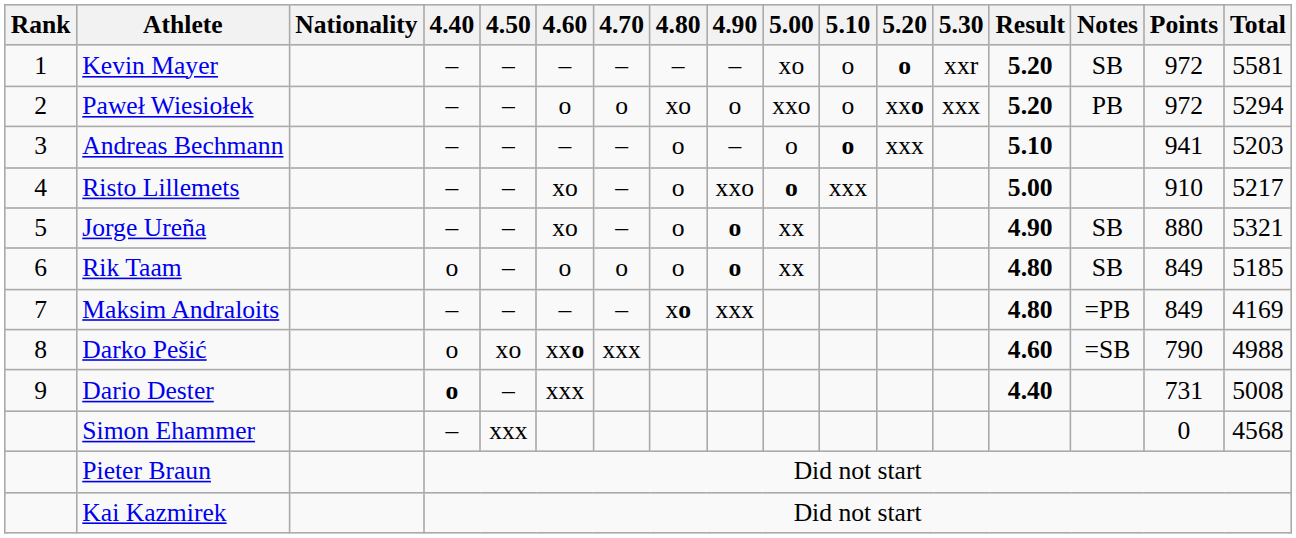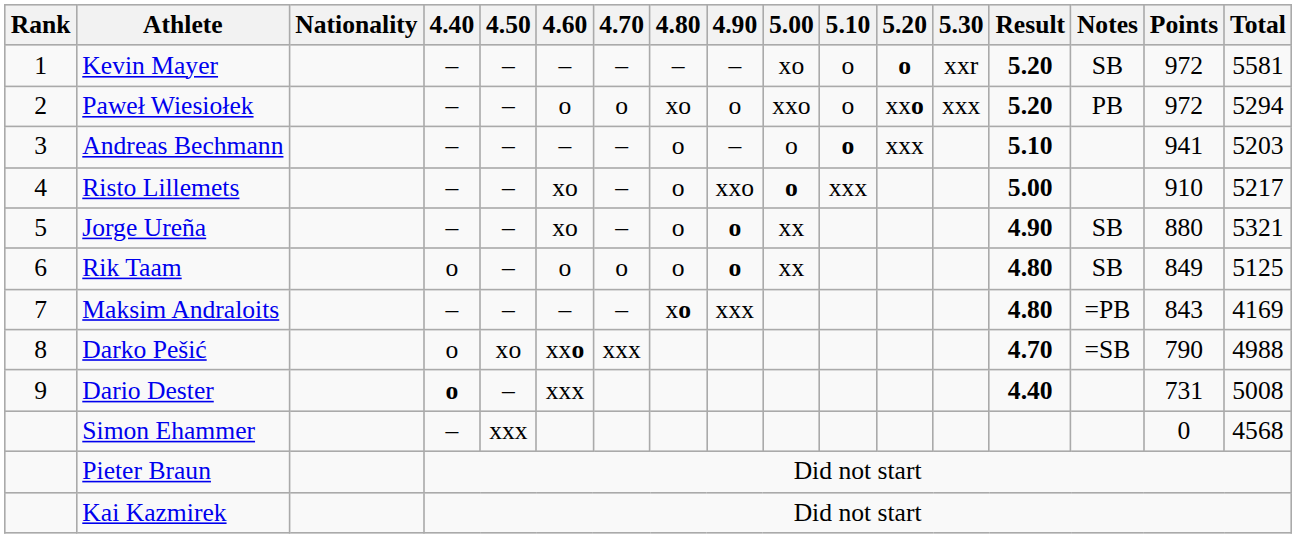 <table class="wikitable sortable" style="text-align:center">
 <tr>
 <th>Rank</th>
 <th>Athlete</th>
 <th>Nationality</th>
 <th>4.40</th>
 <th>4.50</th>
 <th>4.60</th>
 <th>4.70</th>
 <th>4.80</th>
 <th>4.90</th>
 <th>5.00</th>
 <th>5.10</th>
 <th>5.20</th>
 <th>5.30</th>
 <th>Result</th>
 <th>Notes</th>
 <th>Points</th>
 <th>Total</th>
 </tr>
 <tr>
 <td>1</td>
 <td align=left><a href='#'>Kevin Mayer</a></td>
 <td align=left></td>
 <td>–</td>
 <td>–</td>
 <td>–</td>
 <td>–</td>
 <td>–</td>
 <td>–</td>
 <td>xo</td>
 <td>o</td>
 <td><strong>o</strong></td>
 <td>xxr</td>
 <td><strong>5.20</strong></td>
 <td>SB</td>
 <td>972</td>
 <td>5581</td>
 </tr>
 <tr>
 <td>2</td>
 <td align=left><a href='#'>Paweł Wiesiołek</a></td>
 <td align=left></td>
 <td>–</td>
 <td>–</td>
 <td>o</td>
 <td>o</td>
 <td>xo</td>
 <td>o</td>
 <td>xxo</td>
 <td>o</td>
 <td>xx<strong>o</strong></td>
 <td>xxx</td>
 <td><strong>5.20</strong></td>
 <td>PB</td>
 <td>972</td>
 <td>5294</td>
 </tr>
 <tr>
 <td>3</td>
 <td align=left><a href='#'>Andreas Bechmann</a></td>
 <td align=left></td>
 <td>–</td>
 <td>–</td>
 <td>–</td>
 <td>–</td>
 <td>o</td>
 <td>–</td>
 <td>o</td>
 <td><strong>o</strong></td>
 <td>xxx</td>
 <td></td>
 <td><strong>5.10</strong></td>
 <td></td>
 <td>941</td>
 <td>5203</td>
 </tr>
 <tr>
 <td>4</td>
 <td align=left><a href='#'>Risto Lillemets</a></td>
 <td align=left></td>
 <td>–</td>
 <td>–</td>
 <td>xo</td>
 <td>–</td>
 <td>o</td>
 <td>xxo</td>
 <td><strong>o</strong></td>
 <td>xxx</td>
 <td></td>
 <td></td>
 <td><strong>5.00</strong></td>
 <td></td>
 <td>910</td>
 <td>5217</td>
 </tr>
 <tr>
 <td>5</td>
 <td align=left><a href='#'>Jorge Ureña</a></td>
 <td align=left></td>
 <td>–</td>
 <td>–</td>
 <td>xo</td>
 <td>–</td>
 <td>o</td>
 <td><strong>o</strong></td>
 <td>xx</td>
 <td></td>
 <td></td>
 <td></td>
 <td><strong>4.90</strong></td>
 <td>SB</td>
 <td>880</td>
 <td>5321</td>
 </tr>
 <tr>
 <td>6</td>
 <td align=left><a href='#'>Rik Taam</a></td>
 <td align=left></td>
 <td>o</td>
 <td>–</td>
 <td>o</td>
 <td>o</td>
 <td>o</td>
 <td><strong>o</strong></td>
 <td>xx</td>
 <td></td>
 <td></td>
 <td></td>
 <td><strong>4.80</strong></td>
 <td>SB</td>
 <td>849</td>
-<td>5185</td>
+<td>5125</td>
 </tr>
 <tr>
 <td>7</td>
 <td align=left><a href='#'>Maksim Andraloits</a></td>
 <td align=left></td>
 <td>–</td>
 <td>–</td>
 <td>–</td>
 <td>–</td>
 <td>x<strong>o</strong></td>
 <td>xxx</td>
 <td></td>
 <td></td>
 <td></td>
 <td></td>
 <td><strong>4.80</strong></td>
 <td>=PB</td>
-<td>849</td>
+<td>843</td>
 <td>4169</td>
 </tr>
 <tr>
 <td>8</td>
 <td align=left><a href='#'>Darko Pešić</a></td>
 <td align=left></td>
 <td>o</td>
 <td>xo</td>
 <td>xx<strong>o</strong></td>
 <td>xxx</td>
 <td></td>
 <td></td>
 <td></td>
 <td></td>
 <td></td>
 <td></td>
-<td><strong>4.60</strong></td>
+<td><strong>4.70</strong></td>
 <td>=SB</td>
 <td>790</td>
 <td>4988</td>
 </tr>
 <tr>
 <td>9</td>
 <td align=left><a href='#'>Dario Dester</a></td>
 <td align=left></td>
 <td><strong>o</strong></td>
 <td>–</td>
 <td>xxx</td>
 <td></td>
 <td></td>
 <td></td>
 <td></td>
 <td></td>
 <td></td>
 <td></td>
 <td><strong>4.40</strong></td>
 <td></td>
 <td>731</td>
 <td>5008</td>
 </tr>
 <tr>
 <td></td>
 <td align=left><a href='#'>Simon Ehammer</a></td>
 <td align=left></td>
 <td>–</td>
 <td>xxx</td>
 <td></td>
 <td></td>
 <td></td>
 <td></td>
 <td></td>
 <td></td>
 <td></td>
 <td></td>
 <td><strong></strong></td>
 <td></td>
 <td>0</td>
 <td>4568</td>
 </tr>
 <tr>
 <td></td>
 <td align=left><a href='#'>Pieter Braun</a></td>
 <td align=left></td>
 <td colspan=14>Did not start</td>
 </tr>
 <tr>
 <td></td>
 <td align=left><a href='#'>Kai Kazmirek</a></td>
 <td align=left></td>
 <td colspan=14>Did not start</td>
 </tr>
 </table>
